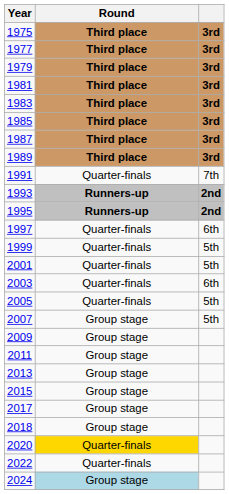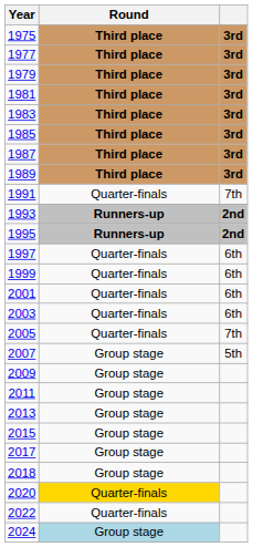 <table class="wikitable" style="text-align: center; font-size:90%">
 <tr>
 <th>Year</th>
 <th style="width:200px">Round</th>
 <th></th>
 </tr>
 <tr>
 <td><a href='#'>1975</a></td>
 <td bgcolor="cc9966"><strong>Third place</strong></td>
 <td bgcolor="cc9966"><strong>3rd</strong></td>
 </tr>
 <tr>
 <td><a href='#'>1977</a></td>
 <td bgcolor="cc9966"><strong>Third place</strong></td>
 <td bgcolor="cc9966"><strong>3rd</strong></td>
 </tr>
 <tr>
 <td><a href='#'>1979</a></td>
 <td bgcolor="cc9966"><strong>Third place</strong></td>
 <td bgcolor="cc9966"><strong>3rd</strong></td>
 </tr>
 <tr>
 <td><a href='#'>1981</a></td>
 <td bgcolor="cc9966"><strong>Third place</strong></td>
 <td bgcolor="cc9966"><strong>3rd</strong></td>
 </tr>
 <tr>
 <td><a href='#'>1983</a></td>
 <td bgcolor="cc9966"><strong>Third place</strong></td>
 <td bgcolor="cc9966"><strong>3rd</strong></td>
 </tr>
 <tr>
 <td><a href='#'>1985</a></td>
 <td bgcolor="cc9966"><strong>Third place</strong></td>
 <td bgcolor="cc9966"><strong>3rd</strong></td>
 </tr>
 <tr>
 <td><a href='#'>1987</a></td>
 <td bgcolor="cc9966"><strong>Third place</strong></td>
 <td bgcolor="cc9966"><strong>3rd</strong></td>
 </tr>
 <tr>
 <td><a href='#'>1989</a></td>
 <td bgcolor="cc9966"><strong>Third place</strong></td>
 <td bgcolor="cc9966"><strong>3rd</strong></td>
 </tr>
 <tr>
 <td><a href='#'>1991</a></td>
 <td>Quarter-finals</td>
 <td>7th</td>
 </tr>
 <tr>
 <td><a href='#'>1993</a></td>
 <td bgcolor=Silver><strong>Runners-up</strong></td>
 <td bgcolor=Silver><strong>2nd</strong></td>
 </tr>
 <tr>
 <td><a href='#'>1995</a></td>
 <td bgcolor=Silver><strong>Runners-up</strong></td>
 <td bgcolor=Silver><strong>2nd</strong></td>
 </tr>
 <tr>
 <td><a href='#'>1997</a></td>
 <td>Quarter-finals</td>
 <td>6th</td>
 </tr>
 <tr>
 <td><a href='#'>1999</a></td>
 <td>Quarter-finals</td>
-<td>5th</td>
+<td>6th</td>
 </tr>
 <tr>
 <td><a href='#'>2001</a></td>
 <td>Quarter-finals</td>
-<td>5th</td>
+<td>6th</td>
 </tr>
 <tr>
 <td><a href='#'>2003</a></td>
 <td>Quarter-finals</td>
 <td>6th</td>
 </tr>
 <tr>
 <td><a href='#'>2005</a></td>
 <td>Quarter-finals</td>
-<td>5th</td>
+<td>7th</td>
 </tr>
 <tr>
 <td><a href='#'>2007</a></td>
 <td>Group stage</td>
 <td>5th</td>
 </tr>
 <tr>
 <td><a href='#'>2009</a></td>
 <td>Group stage</td>
 <td></td>
 </tr>
 <tr>
 <td><a href='#'>2011</a></td>
 <td>Group stage</td>
 <td></td>
 </tr>
 <tr>
 <td><a href='#'>2013</a></td>
 <td>Group stage</td>
 <td></td>
 </tr>
 <tr>
 <td><a href='#'>2015</a></td>
 <td>Group stage</td>
 <td></td>
 </tr>
 <tr>
 <td><a href='#'>2017</a></td>
 <td>Group stage</td>
 <td></td>
 </tr>
 <tr>
 <td><a href='#'>2018</a></td>
 <td>Group stage</td>
 <td></td>
 </tr>
 <tr>
 <td><a href='#'>2020</a></td>
 <td style="background: gold;">Quarter-finals</td>
 <td></td>
 </tr>
 <tr>
 <td><a href='#'>2022</a></td>
 <td>Quarter-finals</td>
 <td></td>
 </tr>
 <tr>
 <td><a href='#'>2024</a></td>
 <td style="background: lightblue;">Group stage</td>
 <td></td>
 </tr>
 </table>
